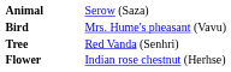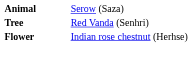 <table class="toccolours" style="margin:1em; float:right; width:25%;">
 <tr>
 <td><strong>Animal</strong></td>
 <td><a href='#'>Serow</a> (Saza)</td>
-<td></td>
-</tr>
-<tr>
-<td><strong>Bird</strong></td>
-<td><a href='#'>Mrs. Hume's pheasant</a> (Vavu)</td>
 <td></td>
 </tr>
 <tr>
 <td><strong>Tree</strong></td>
 <td><a href='#'>Red Vanda</a> (Senhri)</td>
 <td></td>
 </tr>
 <tr>
 <td><strong>Flower</strong></td>
 <td><a href='#'>Indian rose chestnut</a> (Herhse)</td>
 <td></td>
 </tr>
 </table>
